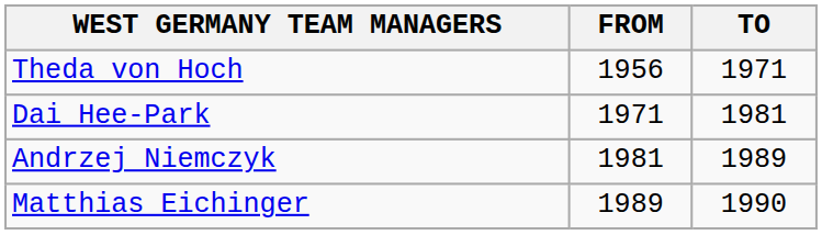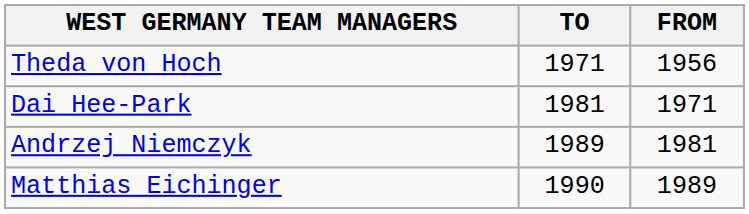 <table class=wikitable style="font-size:95%;">
 <tr>
 <th align="left" style="width: 20em">WEST GERMANY TEAM MANAGERS</th>
+<th align="left" style="width: 4em">TO</th>
 <th align="left" style="width: 4em">FROM</th>
-<th align="left" style="width: 4em">TO</th>
 </tr>
 <tr>
 <td> <a href='#'>Theda von Hoch</a></td>
+<td align="center">1971</td>
 <td align="center">1956</td>
+</tr>
+<tr>
+<td> <a href='#'>Dai Hee-Park</a></td>
+<td align="center">1981</td>
 <td align="center">1971</td>
 </tr>
 <tr>
-<td> <a href='#'>Dai Hee-Park</a></td>
-<td align="center">1971</td>
+<td> <a href='#'>Andrzej Niemczyk</a></td>
+<td align="center">1989</td>
 <td align="center">1981</td>
 </tr>
 <tr>
-<td> <a href='#'>Andrzej Niemczyk</a></td>
-<td align="center">1981</td>
+<td> <a href='#'>Matthias Eichinger</a></td>
+<td align="center">1990</td>
 <td align="center">1989</td>
 </tr>
-<tr>
-<td> <a href='#'>Matthias Eichinger</a></td>
-<td align="center">1989</td>
-<td align="center">1990</td>
-</tr>
 </table>
